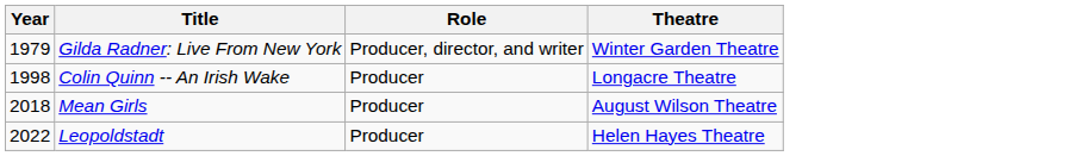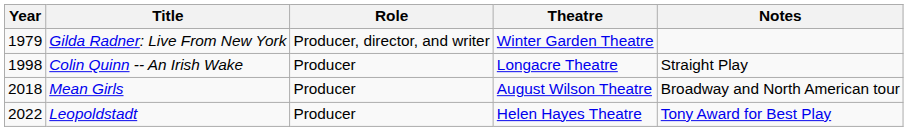 <table class="wikitable sortable">
 <tr>
 <th>Year</th>
 <th>Title</th>
 <th>Role</th>
 <th>Theatre</th>
+<th class="unsortable">Notes</th>
 </tr>
 <tr>
 <td>1979</td>
 <td><em><a href='#'>Gilda Radner</a>: Live From New York</em></td>
 <td>Producer, director, and writer</td>
 <td><a href='#'>Winter Garden Theatre</a></td>
+<td></td>
 </tr>
 <tr>
 <td>1998</td>
 <td><em><a href='#'>Colin Quinn</a> -- An Irish Wake</em></td>
 <td>Producer</td>
 <td><a href='#'>Longacre Theatre</a></td>
+<td>Straight Play</td>
 </tr>
 <tr>
 <td>2018</td>
 <td><em><a href='#'>Mean Girls</a></em></td>
 <td>Producer</td>
 <td><a href='#'>August Wilson Theatre</a></td>
+<td>Broadway and North American tour</td>
 </tr>
 <tr>
 <td>2022</td>
 <td><em><a href='#'>Leopoldstadt</a></em></td>
 <td>Producer</td>
 <td><a href='#'>Helen Hayes Theatre</a></td>
+<td><a href='#'>Tony Award for Best Play</a></td>
 </tr>
 </table>
